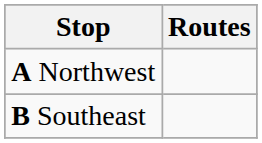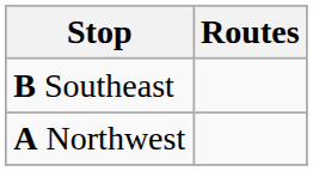 <table class="wikitable">
 <tr>
 <th>Stop</th>
 <th>Routes</th>
 </tr>
 <tr>
+<td><strong>B</strong> Southeast</td>
+<td>  </td>
+</tr>
+<tr>
 <td><strong>A</strong> Northwest</td>
 <td>     </td>
 </tr>
-<tr>
-<td><strong>B</strong> Southeast</td>
-<td>  </td>
-</tr>
 </table>
